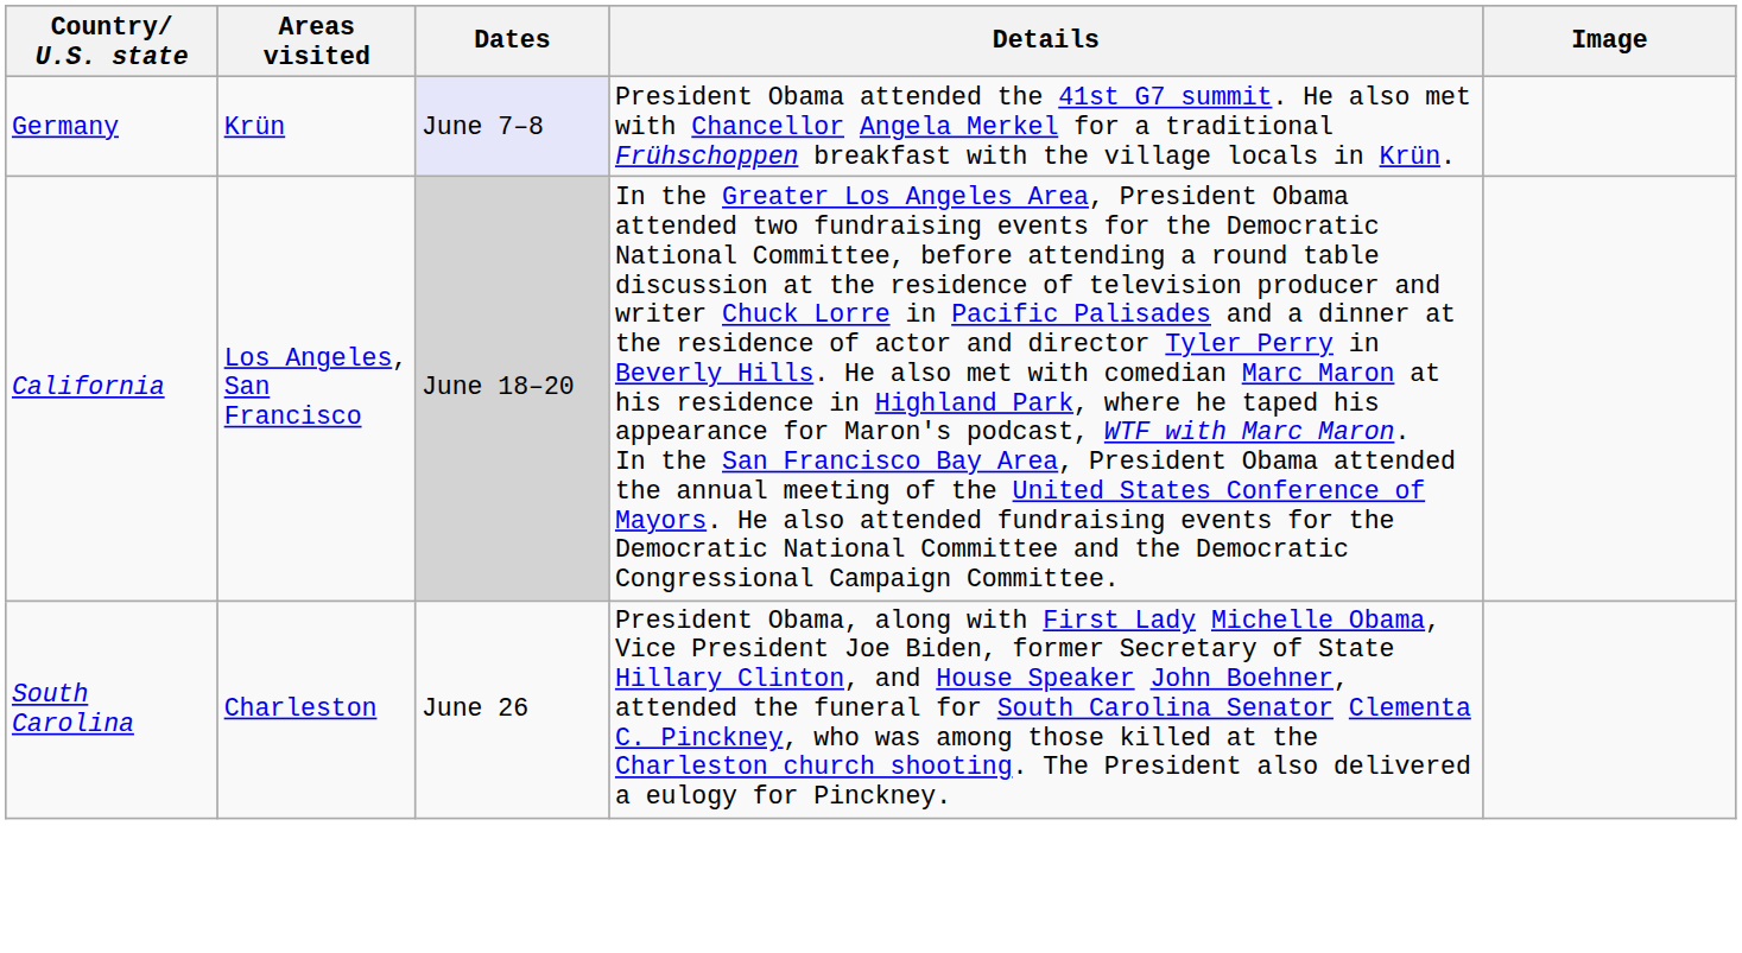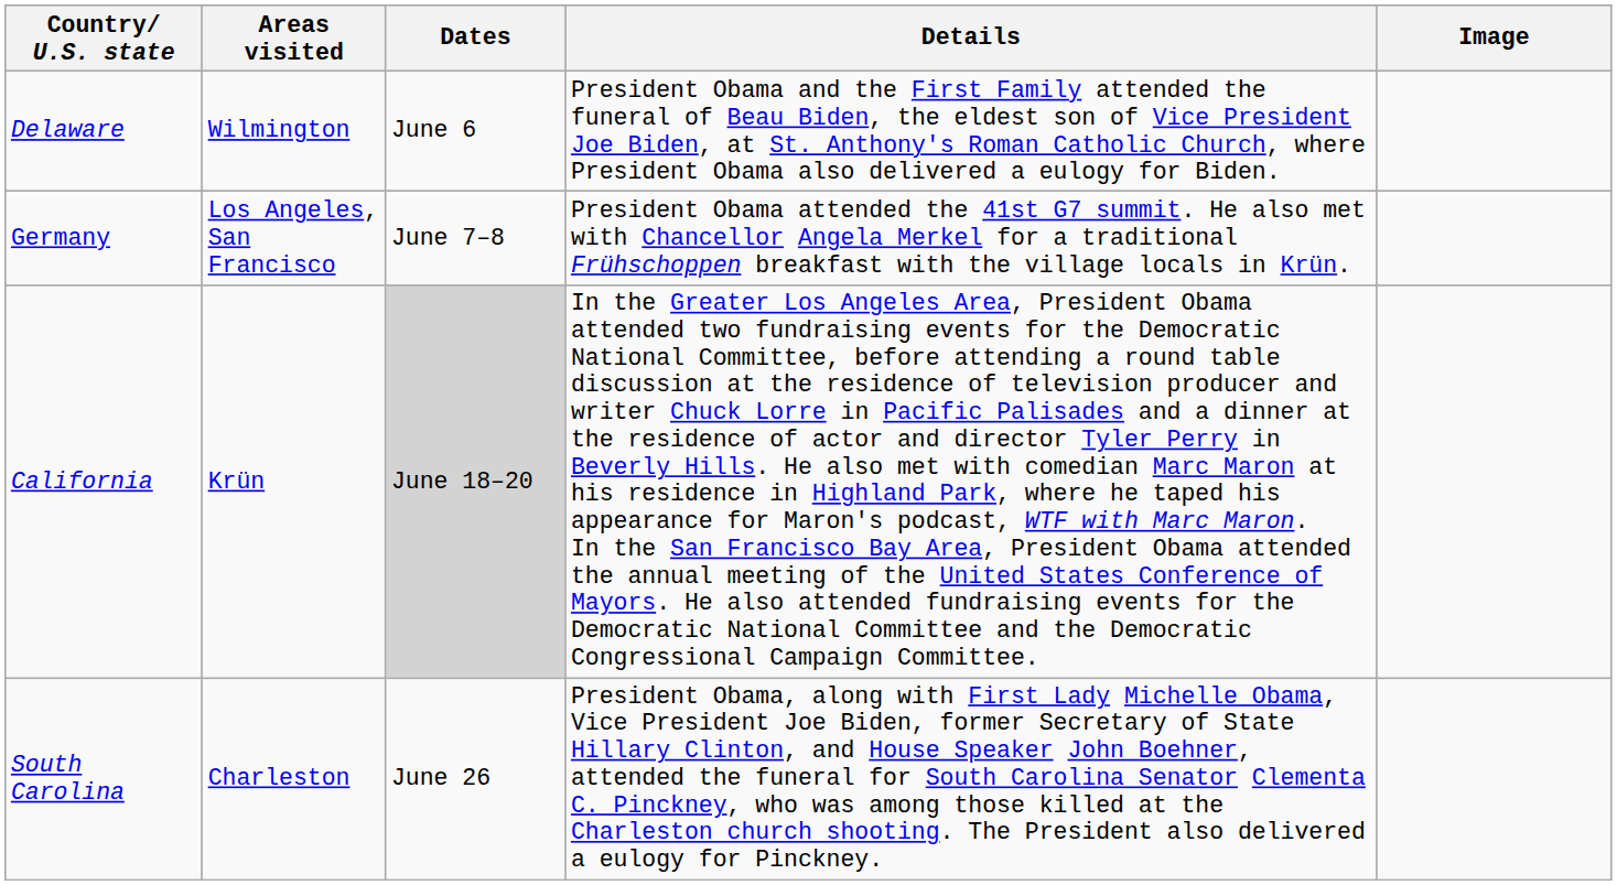 <table class="wikitable" style="margin: 1em auto 1em auto">
 <tr>
 <th width=110>Country/<br><em>U.S. state</em></th>
 <th width=100>Areas visited</th>
 <th width=110>Dates</th>
 <th width=550>Details</th>
 <th width=150>Image</th>
 </tr>
 <tr>
+<td> <em><a href='#'>Delaware</a></em></td>
+<td><a href='#'>Wilmington</a></td>
+<td>June 6</td>
+<td>President Obama and the <a href='#'>First Family</a> attended the funeral of <a href='#'>Beau Biden</a>, the eldest son of <a href='#'>Vice President</a> <a href='#'>Joe Biden</a>, at <a href='#'>St. Anthony's Roman Catholic Church</a>, where President Obama also delivered a eulogy for Biden.</td>
+<td></td>
+</tr>
+<tr>
 <td> <a href='#'>Germany</a></td>
-<td><a href='#'>Krün</a></td>
-<td style="background: lavender;">June 7–8</td>
+<td><a href='#'>Los Angeles</a>,<br><a href='#'>San Francisco</a></td>
+<td>June 7–8</td>
 <td>President Obama attended the <a href='#'>41st G7 summit</a>. He also met with <a href='#'>Chancellor</a> <a href='#'>Angela Merkel</a> for a traditional <em><a href='#'>Frühschoppen</a></em> breakfast with the village locals in <a href='#'>Krün</a>.</td>
 <td></td>
 </tr>
 <tr>
 <td> <em><a href='#'>California</a></em></td>
-<td><a href='#'>Los Angeles</a>,<br><a href='#'>San Francisco</a></td>
+<td><a href='#'>Krün</a></td>
 <td style="background: lightgrey;">June 18–20</td>
 <td>In the <a href='#'>Greater Los Angeles Area</a>, President Obama attended two fundraising events for the Democratic National Committee, before attending a round table discussion at the residence of television producer and writer <a href='#'>Chuck Lorre</a> in <a href='#'>Pacific Palisades</a> and a dinner at the residence of actor and director <a href='#'>Tyler Perry</a> in <a href='#'>Beverly Hills</a>. He also met with comedian <a href='#'>Marc Maron</a> at his residence in <a href='#'>Highland Park</a>, where he taped his appearance for Maron's podcast, <em><a href='#'>WTF with Marc Maron</a></em>.<br>In the <a href='#'>San Francisco Bay Area</a>, President Obama attended the annual meeting of the <a href='#'>United States Conference of Mayors</a>. He also attended fundraising events for the Democratic National Committee and the Democratic Congressional Campaign Committee.</td>
 <td></td>
 </tr>
 <tr>
 <td> <em><a href='#'>South Carolina</a></em></td>
 <td><a href='#'>Charleston</a></td>
 <td>June 26</td>
 <td>President Obama, along with <a href='#'>First Lady</a> <a href='#'>Michelle Obama</a>, Vice President Joe Biden, former Secretary of State <a href='#'>Hillary Clinton</a>, and <a href='#'>House Speaker</a> <a href='#'>John Boehner</a>, attended the funeral for <a href='#'>South Carolina Senator</a> <a href='#'>Clementa C. Pinckney</a>, who was among those killed at the <a href='#'>Charleston church shooting</a>. The President also delivered a eulogy for Pinckney.</td>
 <td></td>
 </tr>
 </table>
